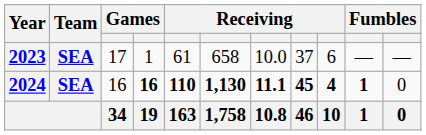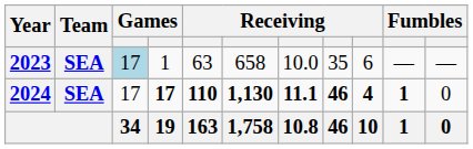 <table class="wikitable" style="text-align:center;">
 <tr>
 <th rowspan="2">Year</th>
 <th rowspan="2">Team</th>
 <th colspan="2">Games</th>
 <th colspan="5">Receiving</th>
 <th colspan="2">Fumbles</th>
 </tr>
 <tr>
 <th></th>
 <th></th>
 <th></th>
 <th></th>
 <th></th>
 <th></th>
 <th></th>
 <th></th>
 <th></th>
 </tr>
 <tr>
 <th><a href='#'>2023</a></th>
 <th><a href='#'>SEA</a></th>
-<td>17</td>
+<td style="background: lightblue;">17</td>
 <td>1</td>
-<td>61</td>
+<td>63</td>
 <td>658</td>
 <td>10.0</td>
-<td>37</td>
+<td>35</td>
 <td>6</td>
 <td>—</td>
 <td>—</td>
 </tr>
 <tr>
 <th><a href='#'>2024</a></th>
 <th><a href='#'>SEA</a></th>
-<td>16</td>
-<td><strong>16</strong></td>
+<td>17</td>
+<td><strong>17</strong></td>
 <td><strong>110</strong></td>
 <td><strong>1,130</strong></td>
 <td><strong>11.1</strong></td>
-<td><strong>45</strong></td>
+<td><strong>46</strong></td>
 <td><strong>4</strong></td>
 <td><strong>1</strong></td>
 <td>0</td>
 </tr>
 <tr>
 <th colspan="2"></th>
 <th>34</th>
 <th>19</th>
 <th>163</th>
 <th>1,758</th>
 <th>10.8</th>
 <th>46</th>
 <th>10</th>
 <th>1</th>
 <th>0</th>
 </tr>
 </table>
